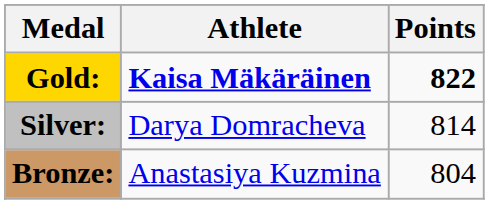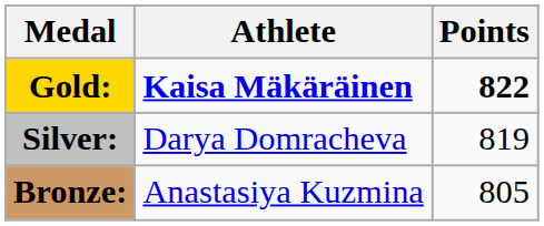 <table class="wikitable">
 <tr>
 <th>Medal</th>
 <th>Athlete</th>
 <th>Points</th>
 </tr>
 <tr>
 <td style="text-align:center;background-color:gold;"><strong>Gold:</strong></td>
 <td> <strong><a href='#'>Kaisa Mäkäräinen</a></strong></td>
 <td align="right"><strong>822</strong></td>
 </tr>
 <tr>
 <td style="text-align:center;background-color:silver;"><strong>Silver:</strong></td>
 <td> <a href='#'>Darya Domracheva</a></td>
-<td align="right">814</td>
+<td align="right">819</td>
 </tr>
 <tr>
 <td style="text-align:center;background-color:#CC9966;"><strong>Bronze:</strong></td>
 <td> <a href='#'>Anastasiya Kuzmina</a></td>
-<td align="right">804</td>
+<td align="right">805</td>
 </tr>
 </table>
